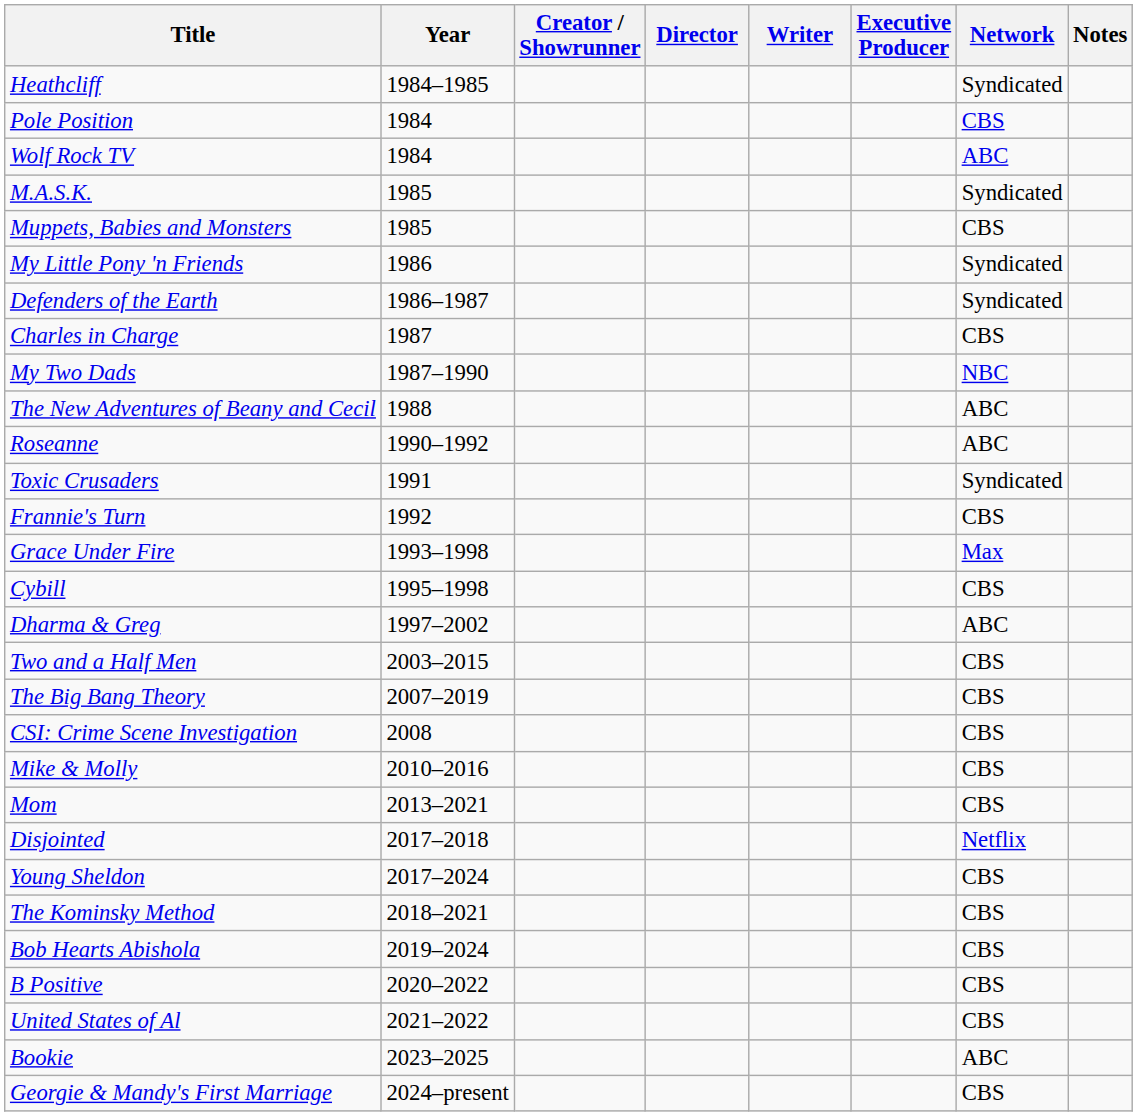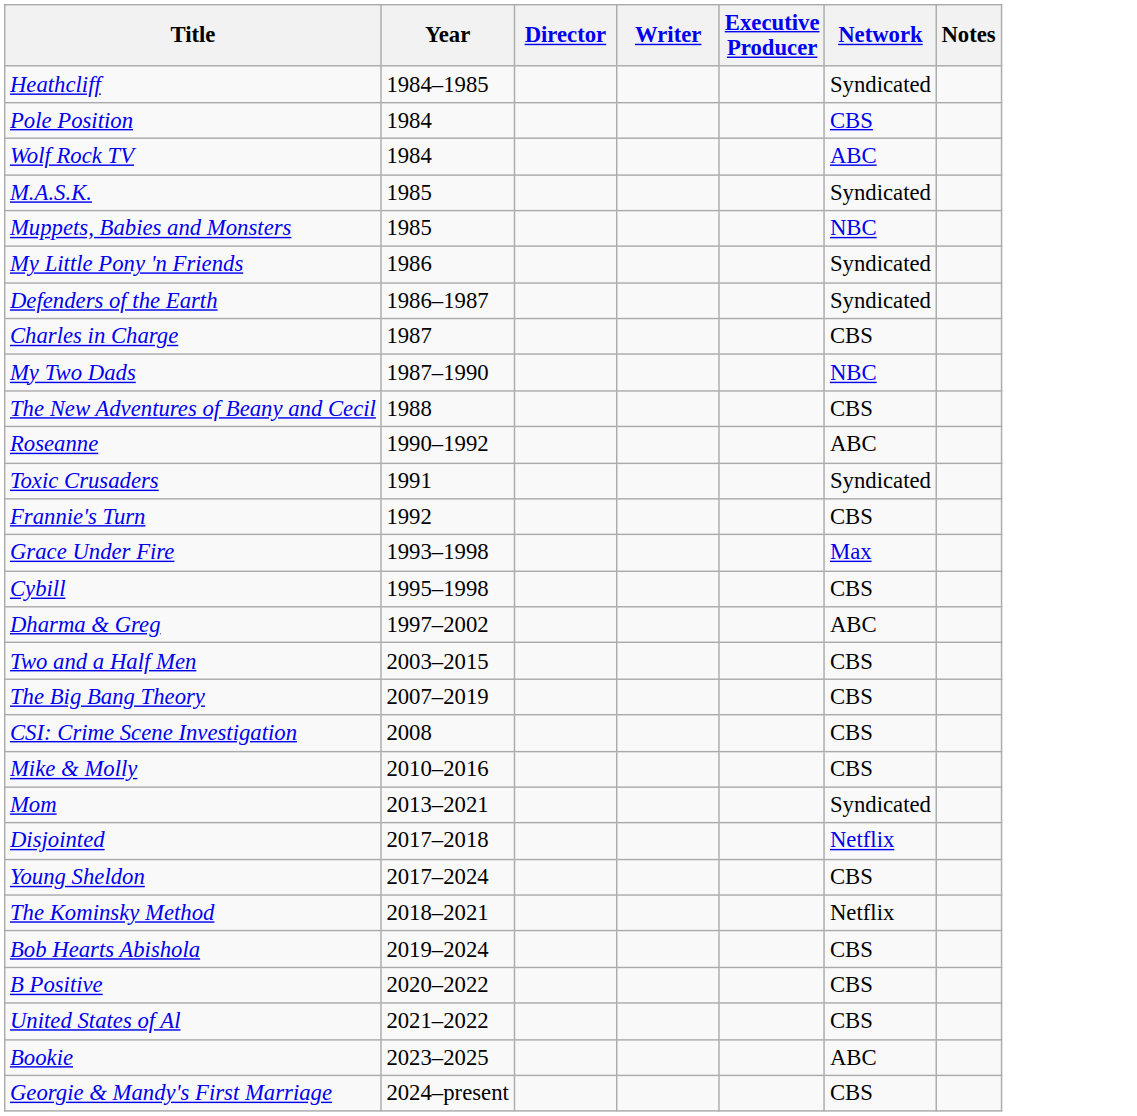 <table class="wikitable sortable">
 <tr>
 <th>Title</th>
 <th>Year</th>
-<th width="65"><a href='#'>Creator</a> / <a href='#'>Showrunner</a></th>
 <th width="65"><a href='#'>Director</a></th>
 <th width="65"><a href='#'>Writer</a></th>
 <th width="65"><a href='#'>Executive Producer</a></th>
 <th width="65"><a href='#'>Network</a></th>
 <th>Notes</th>
 </tr>
 <tr>
 <td><em><a href='#'>Heathcliff</a></em></td>
 <td>1984–1985</td>
 <td></td>
 <td></td>
 <td></td>
-<td></td>
 <td>Syndicated</td>
 <td></td>
 </tr>
 <tr>
 <td><em><a href='#'>Pole Position</a></em></td>
 <td>1984</td>
-<td></td>
 <td></td>
 <td></td>
 <td></td>
 <td><a href='#'>CBS</a></td>
 <td></td>
 </tr>
 <tr>
 <td><em><a href='#'>Wolf Rock TV</a></em></td>
 <td>1984</td>
 <td></td>
 <td></td>
 <td></td>
-<td></td>
 <td><a href='#'>ABC</a></td>
 <td></td>
 </tr>
 <tr>
 <td><em><a href='#'>M.A.S.K.</a></em></td>
 <td>1985</td>
-<td></td>
 <td></td>
 <td></td>
 <td></td>
 <td>Syndicated</td>
 <td></td>
 </tr>
 <tr>
 <td><em><a href='#'>Muppets, Babies and Monsters</a></em></td>
 <td>1985</td>
 <td></td>
 <td></td>
 <td></td>
-<td></td>
-<td>CBS</td>
+<td><a href='#'>NBC</a></td>
 <td></td>
 </tr>
 <tr>
 <td><em><a href='#'>My Little Pony 'n Friends</a></em></td>
 <td>1986</td>
-<td></td>
 <td></td>
 <td></td>
 <td></td>
 <td>Syndicated</td>
 <td></td>
 </tr>
 <tr>
 <td><em><a href='#'>Defenders of the Earth</a></em></td>
 <td>1986–1987</td>
 <td></td>
 <td></td>
 <td></td>
-<td></td>
 <td>Syndicated</td>
 <td></td>
 </tr>
 <tr>
 <td><em><a href='#'>Charles in Charge</a></em></td>
 <td>1987</td>
-<td></td>
 <td></td>
 <td></td>
 <td></td>
 <td>CBS</td>
 <td></td>
 </tr>
 <tr>
 <td><em><a href='#'>My Two Dads</a></em></td>
 <td>1987–1990</td>
 <td></td>
 <td></td>
 <td></td>
-<td></td>
 <td><a href='#'>NBC</a></td>
 <td></td>
 </tr>
 <tr>
 <td><em><a href='#'>The New Adventures of Beany and Cecil</a></em></td>
 <td>1988</td>
 <td></td>
 <td></td>
 <td></td>
-<td></td>
-<td>ABC</td>
+<td>CBS</td>
 <td></td>
 </tr>
 <tr>
 <td><em><a href='#'>Roseanne</a></em></td>
 <td>1990–1992</td>
-<td></td>
 <td></td>
 <td></td>
 <td></td>
 <td>ABC</td>
 <td></td>
 </tr>
 <tr>
 <td><em><a href='#'>Toxic Crusaders</a></em></td>
 <td>1991</td>
 <td></td>
 <td></td>
 <td></td>
-<td></td>
 <td>Syndicated</td>
 <td></td>
 </tr>
 <tr>
 <td><em><a href='#'>Frannie's Turn</a></em></td>
 <td>1992</td>
-<td></td>
 <td></td>
 <td></td>
 <td></td>
 <td>CBS</td>
 <td></td>
 </tr>
 <tr>
 <td><em><a href='#'>Grace Under Fire</a></em></td>
 <td>1993–1998</td>
 <td></td>
 <td></td>
 <td></td>
-<td></td>
 <td><a href='#'>Max</a></td>
 <td></td>
 </tr>
 <tr>
 <td><em><a href='#'>Cybill</a></em></td>
 <td>1995–1998</td>
-<td></td>
 <td></td>
 <td></td>
 <td></td>
 <td>CBS</td>
 <td></td>
 </tr>
 <tr>
 <td><em><a href='#'>Dharma & Greg</a></em></td>
 <td>1997–2002</td>
 <td></td>
 <td></td>
 <td></td>
-<td></td>
 <td>ABC</td>
 <td></td>
 </tr>
 <tr>
 <td><em><a href='#'>Two and a Half Men</a></em></td>
 <td>2003–2015</td>
-<td></td>
 <td></td>
 <td></td>
 <td></td>
 <td>CBS</td>
 <td></td>
 </tr>
 <tr>
 <td><em><a href='#'>The Big Bang Theory</a></em></td>
 <td>2007–2019</td>
 <td></td>
 <td></td>
 <td></td>
-<td></td>
 <td>CBS</td>
 <td></td>
 </tr>
 <tr>
 <td><em><a href='#'>CSI: Crime Scene Investigation</a></em></td>
 <td>2008</td>
-<td></td>
 <td></td>
 <td></td>
 <td></td>
 <td>CBS</td>
 <td></td>
 </tr>
 <tr>
 <td><em><a href='#'>Mike & Molly</a></em></td>
 <td>2010–2016</td>
 <td></td>
 <td></td>
 <td></td>
-<td></td>
 <td>CBS</td>
 <td></td>
 </tr>
 <tr>
 <td><em><a href='#'>Mom</a></em></td>
 <td>2013–2021</td>
 <td></td>
 <td></td>
 <td></td>
-<td></td>
-<td>CBS</td>
+<td>Syndicated</td>
 <td></td>
 </tr>
 <tr>
 <td><em><a href='#'>Disjointed</a></em></td>
 <td>2017–2018</td>
-<td></td>
 <td></td>
 <td></td>
 <td></td>
 <td><a href='#'>Netflix</a></td>
 <td></td>
 </tr>
 <tr>
 <td><em><a href='#'>Young Sheldon</a></em></td>
 <td>2017–2024</td>
 <td></td>
 <td></td>
 <td></td>
-<td></td>
 <td>CBS</td>
 <td></td>
 </tr>
 <tr>
 <td><em><a href='#'>The Kominsky Method</a></em></td>
 <td>2018–2021</td>
 <td></td>
 <td></td>
 <td></td>
-<td></td>
-<td>CBS</td>
+<td>Netflix</td>
 <td></td>
 </tr>
 <tr>
 <td><em><a href='#'>Bob Hearts Abishola</a></em></td>
 <td>2019–2024</td>
-<td></td>
 <td></td>
 <td></td>
 <td></td>
 <td>CBS</td>
 <td></td>
 </tr>
 <tr>
 <td><em><a href='#'>B Positive</a></em></td>
 <td>2020–2022</td>
 <td></td>
 <td></td>
 <td></td>
-<td></td>
 <td>CBS</td>
 <td></td>
 </tr>
 <tr>
 <td><em><a href='#'>United States of Al</a></em></td>
 <td>2021–2022</td>
-<td></td>
 <td></td>
 <td></td>
 <td></td>
 <td>CBS</td>
 <td></td>
 </tr>
 <tr>
 <td><em><a href='#'>Bookie</a></em></td>
 <td>2023–2025</td>
 <td></td>
 <td></td>
 <td></td>
-<td></td>
 <td>ABC</td>
 <td></td>
 </tr>
 <tr>
 <td><em><a href='#'>Georgie & Mandy's First Marriage</a></em></td>
 <td>2024–present</td>
 <td></td>
 <td></td>
 <td></td>
-<td></td>
 <td>CBS</td>
 <td></td>
 </tr>
 </table>
